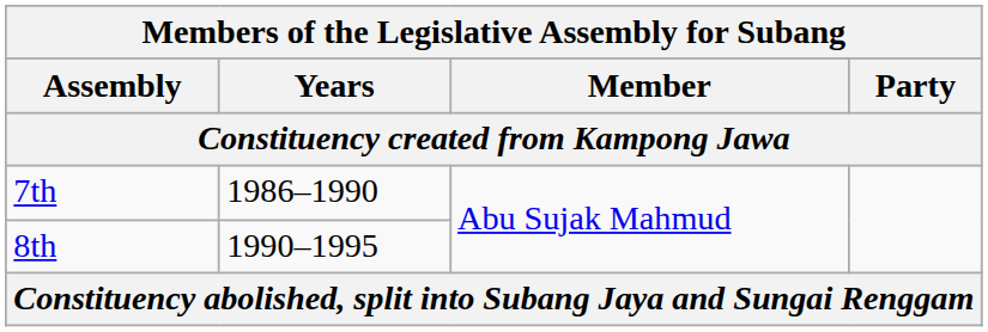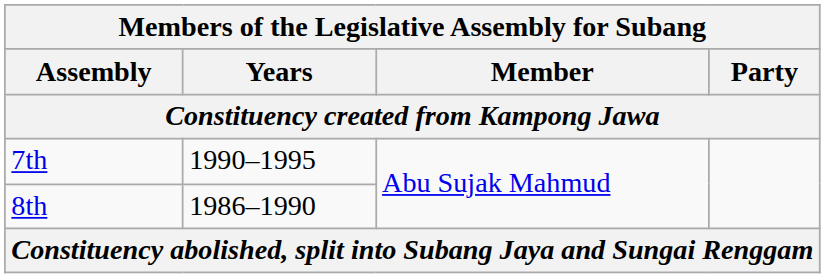 <table class=wikitable>
 <tr>
 <th colspan=4>Members of the Legislative Assembly for Subang</th>
 </tr>
 <tr>
 <th>Assembly</th>
 <th>Years</th>
 <th>Member</th>
 <th>Party</th>
 </tr>
 <tr>
 <th colspan=4 align=center><em>Constituency created from Kampong Jawa</em></th>
 </tr>
 <tr>
 <td><a href='#'>7th</a></td>
-<td>1986–1990</td>
+<td>1990–1995</td>
 <td rowspan=2><a href='#'>Abu Sujak Mahmud</a></td>
 <td rowspan=2 bgcolor=></td>
 </tr>
 <tr>
 <td><a href='#'>8th</a></td>
-<td>1990–1995</td>
+<td>1986–1990</td>
 </tr>
 <tr>
 <th colspan=4 align=center><em>Constituency abolished, split into Subang Jaya and Sungai Renggam</em></th>
 </tr>
 </table>
